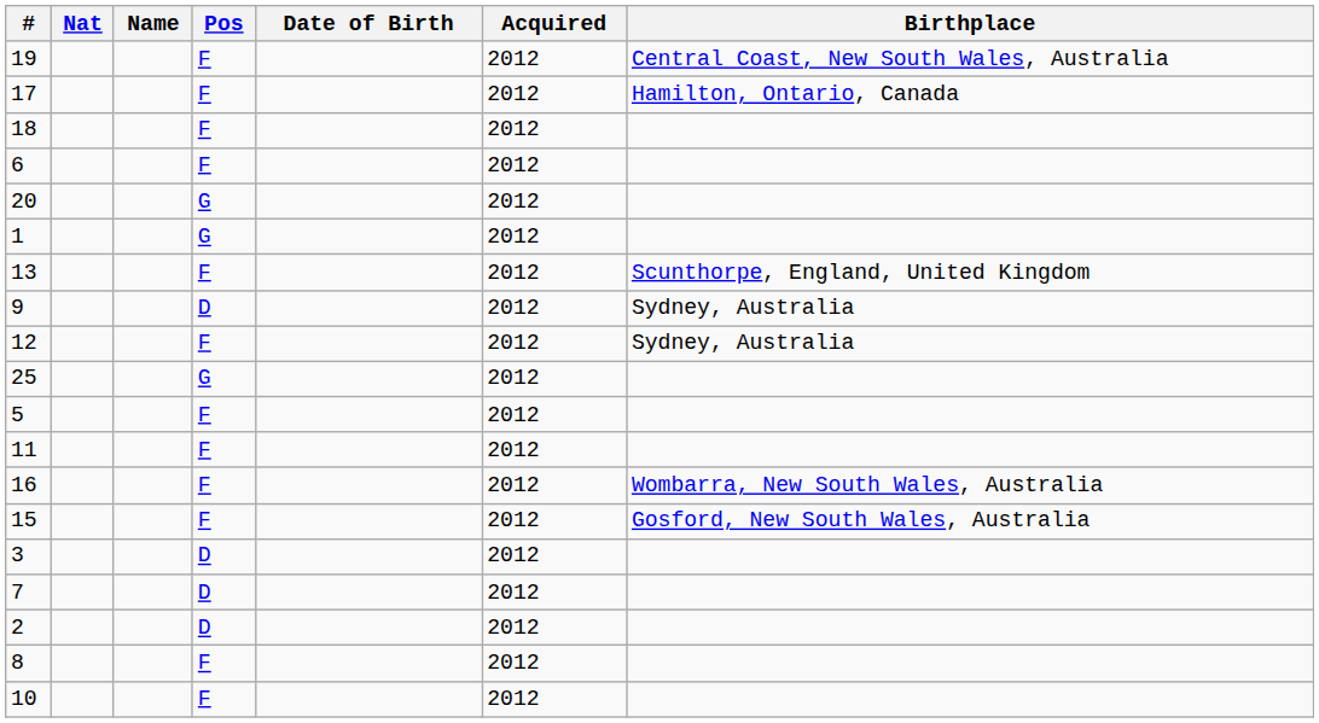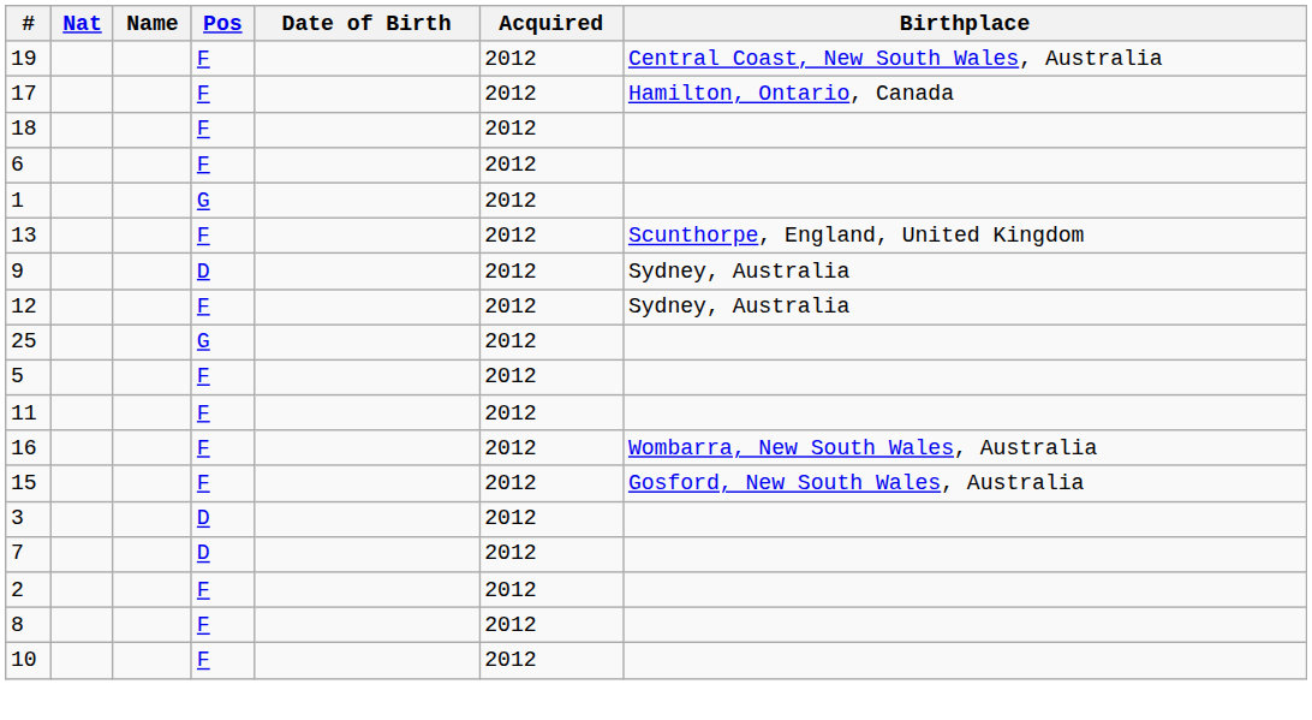 <table class="wikitable sortable" style=width:60em style="text-align:center">
 <tr>
 <th>#</th>
 <th><a href='#'>Nat</a></th>
 <th>Name</th>
 <th><a href='#'>Pos</a></th>
 <th>Date of Birth</th>
 <th>Acquired</th>
 <th>Birthplace</th>
 </tr>
 <tr>
 <td>19</td>
 <td></td>
 <td align="left"></td>
 <td><a href='#'>F</a></td>
 <td align="left"></td>
 <td>2012</td>
 <td align="left"><a href='#'>Central Coast, New South Wales</a>, Australia</td>
 </tr>
 <tr>
 <td>17</td>
 <td></td>
 <td align="left"></td>
 <td><a href='#'>F</a></td>
 <td align="left"></td>
 <td>2012</td>
 <td align="left"><a href='#'>Hamilton, Ontario</a>, Canada</td>
 </tr>
 <tr>
 <td>18</td>
 <td></td>
 <td align="left"></td>
 <td><a href='#'>F</a></td>
 <td align="left"></td>
 <td>2012</td>
 <td></td>
 </tr>
 <tr>
 <td>6</td>
 <td></td>
 <td align="left"></td>
 <td><a href='#'>F</a></td>
-<td align="left"></td>
-<td>2012</td>
-<td></td>
-</tr>
-<tr>
-<td>20</td>
-<td></td>
-<td align="left"></td>
-<td><a href='#'>G</a></td>
 <td align="left"></td>
 <td>2012</td>
 <td></td>
 </tr>
 <tr>
 <td>1</td>
 <td></td>
 <td align="left"></td>
 <td><a href='#'>G</a></td>
 <td align="left"></td>
 <td>2012</td>
 <td></td>
 </tr>
 <tr>
 <td>13</td>
 <td></td>
 <td align="left"></td>
 <td><a href='#'>F</a></td>
 <td align="left"></td>
 <td>2012</td>
 <td align="left"><a href='#'>Scunthorpe</a>, England, United Kingdom</td>
 </tr>
 <tr>
 <td>9</td>
 <td></td>
 <td align="left"></td>
 <td><a href='#'>D</a></td>
 <td align="left"></td>
 <td>2012</td>
 <td align="left">Sydney, Australia</td>
 </tr>
 <tr>
 <td>12</td>
 <td></td>
 <td align="left"></td>
 <td><a href='#'>F</a></td>
 <td align="left"></td>
 <td>2012</td>
 <td align="left">Sydney, Australia</td>
 </tr>
 <tr>
 <td>25</td>
 <td></td>
 <td align="left"></td>
 <td><a href='#'>G</a></td>
 <td align="left"></td>
 <td>2012</td>
 <td></td>
 </tr>
 <tr>
 <td>5</td>
 <td></td>
 <td align="left"></td>
 <td><a href='#'>F</a></td>
 <td></td>
 <td>2012</td>
 <td></td>
 </tr>
 <tr>
 <td>11</td>
 <td></td>
 <td align="left"></td>
 <td><a href='#'>F</a></td>
 <td align="left"></td>
 <td>2012</td>
 <td></td>
 </tr>
 <tr>
 <td>16</td>
 <td></td>
 <td align="left"></td>
 <td><a href='#'>F</a></td>
 <td align="left"></td>
 <td>2012</td>
 <td align="left"><a href='#'>Wombarra, New South Wales</a>, Australia</td>
 </tr>
 <tr>
 <td>15</td>
 <td></td>
 <td align="left"></td>
 <td><a href='#'>F</a></td>
 <td align="left"></td>
 <td>2012</td>
 <td align="left"><a href='#'>Gosford, New South Wales</a>, Australia</td>
 </tr>
 <tr>
 <td>3</td>
 <td></td>
 <td align="left"></td>
 <td><a href='#'>D</a></td>
 <td align="left"></td>
 <td>2012</td>
 <td></td>
 </tr>
 <tr>
 <td>7</td>
 <td></td>
 <td align="left"></td>
 <td><a href='#'>D</a></td>
 <td align="left"></td>
 <td>2012</td>
 <td></td>
 </tr>
 <tr>
 <td>2</td>
 <td></td>
 <td align="left"></td>
-<td><a href='#'>D</a></td>
+<td><a href='#'>F</a></td>
 <td align="left"></td>
 <td>2012</td>
 <td></td>
 </tr>
 <tr>
 <td>8</td>
 <td></td>
 <td align="left"></td>
 <td><a href='#'>F</a></td>
 <td align="left"></td>
 <td>2012</td>
 <td></td>
 </tr>
 <tr>
 <td>10</td>
 <td></td>
 <td align="left"></td>
 <td><a href='#'>F</a></td>
 <td align="left"></td>
 <td>2012</td>
 <td></td>
 </tr>
 </table>
